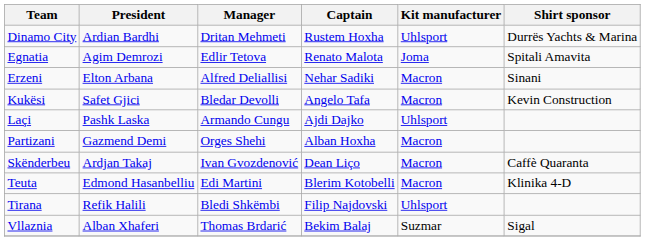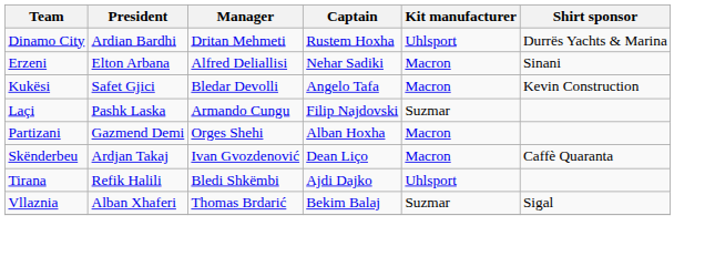 <table class="wikitable sortable" style="text-align: left;">
 <tr>
 <th>Team</th>
 <th>President</th>
 <th>Manager</th>
 <th>Captain</th>
 <th>Kit manufacturer</th>
 <th>Shirt sponsor</th>
 </tr>
 <tr>
 <td><a href='#'>Dinamo City</a></td>
 <td> <a href='#'>Ardian Bardhi</a></td>
 <td> <a href='#'>Dritan Mehmeti</a></td>
 <td> <a href='#'>Rustem Hoxha</a></td>
 <td><a href='#'>Uhlsport</a></td>
 <td>Durrës Yachts & Marina</td>
-</tr>
-<tr>
-<td><a href='#'>Egnatia</a></td>
-<td> <a href='#'>Agim Demrozi</a></td>
-<td> <a href='#'>Edlir Tetova</a></td>
-<td> <a href='#'>Renato Malota</a></td>
-<td><a href='#'>Joma</a></td>
-<td>Spitali Amavita</td>
 </tr>
 <tr>
 <td><a href='#'>Erzeni</a></td>
 <td> <a href='#'>Elton Arbana</a></td>
 <td> <a href='#'>Alfred Deliallisi</a></td>
 <td> <a href='#'>Nehar Sadiki</a></td>
 <td><a href='#'>Macron</a></td>
 <td>Sinani</td>
 </tr>
 <tr>
 <td><a href='#'>Kukësi</a></td>
 <td> <a href='#'>Safet Gjici</a></td>
 <td> <a href='#'>Bledar Devolli</a></td>
 <td> <a href='#'>Angelo Tafa</a></td>
 <td><a href='#'>Macron</a></td>
 <td>Kevin Construction</td>
 </tr>
 <tr>
 <td><a href='#'>Laçi</a></td>
 <td> <a href='#'>Pashk Laska</a></td>
 <td> <a href='#'>Armando Cungu</a></td>
-<td> <a href='#'>Ajdi Dajko</a></td>
-<td><a href='#'>Uhlsport</a></td>
+<td> <a href='#'>Filip Najdovski</a></td>
+<td>Suzmar</td>
 <td></td>
 </tr>
 <tr>
 <td><a href='#'>Partizani</a></td>
 <td> <a href='#'>Gazmend Demi</a></td>
 <td> <a href='#'>Orges Shehi</a></td>
 <td> <a href='#'>Alban Hoxha</a></td>
 <td><a href='#'>Macron</a></td>
 <td></td>
 </tr>
 <tr>
 <td><a href='#'>Skënderbeu</a></td>
 <td> <a href='#'>Ardjan Takaj</a></td>
 <td> <a href='#'>Ivan Gvozdenović</a></td>
 <td> <a href='#'>Dean Liço</a></td>
 <td><a href='#'>Macron</a></td>
 <td>Caffè Quaranta</td>
 </tr>
 <tr>
-<td><a href='#'>Teuta</a></td>
-<td> <a href='#'>Edmond Hasanbelliu</a></td>
-<td> <a href='#'>Edi Martini</a></td>
-<td> <a href='#'>Blerim Kotobelli</a></td>
-<td><a href='#'>Macron</a></td>
-<td>Klinika 4-D</td>
-</tr>
-<tr>
 <td><a href='#'>Tirana</a></td>
 <td> <a href='#'>Refik Halili</a></td>
 <td> <a href='#'>Bledi Shkëmbi</a></td>
-<td> <a href='#'>Filip Najdovski</a></td>
+<td> <a href='#'>Ajdi Dajko</a></td>
 <td><a href='#'>Uhlsport</a></td>
 <td></td>
 </tr>
 <tr>
 <td><a href='#'>Vllaznia</a></td>
 <td> <a href='#'>Alban Xhaferi</a></td>
 <td> <a href='#'>Thomas Brdarić</a></td>
 <td> <a href='#'>Bekim Balaj</a></td>
 <td>Suzmar</td>
 <td>Sigal</td>
 </tr>
 <tr>
 </tr>
 </table>
